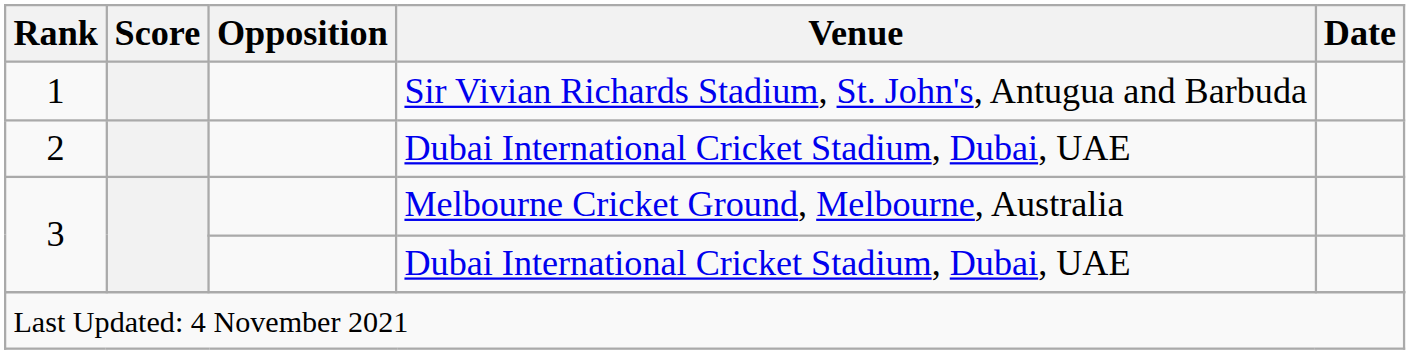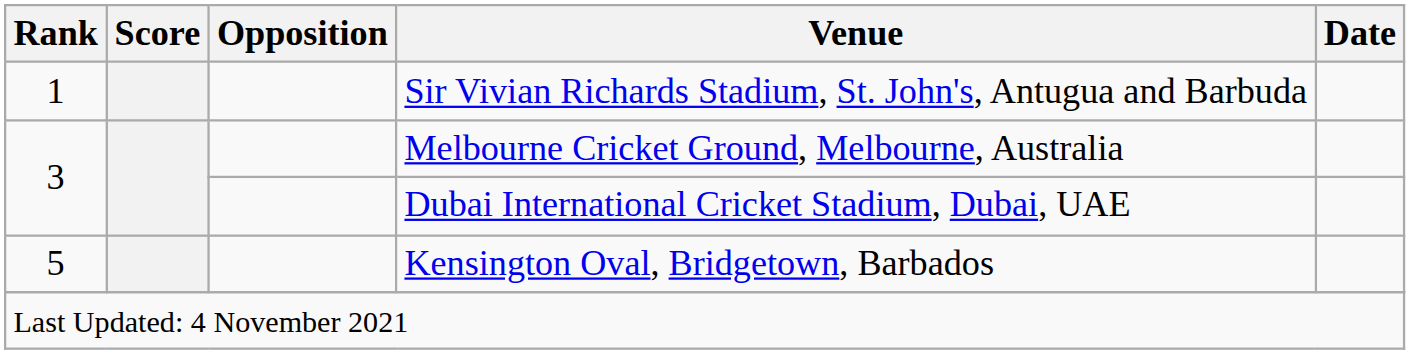 <table class="wikitable plainrowheaders sortable">
 <tr>
 <th scope=col>Rank</th>
 <th scope=col>Score</th>
 <th scope=col>Opposition</th>
 <th scope=col>Venue</th>
 <th scope=col>Date</th>
 </tr>
 <tr>
 <td align=center>1</td>
 <th scope=row style=text-align:center;></th>
 <td></td>
 <td><a href='#'>Sir Vivian Richards Stadium</a>, <a href='#'>St. John's</a>, Antugua and Barbuda</td>
 <td> </td>
 </tr>
 <tr>
-<td align=center>2</td>
-<th scope=row style=text-align:center;></th>
-<td></td>
-<td><a href='#'>Dubai International Cricket Stadium</a>, <a href='#'>Dubai</a>, UAE</td>
-<td> </td>
-</tr>
-<tr>
 <td align=center rowspan=2>3</td>
 <th scope=row style=text-align:center; rowspan=2></th>
 <td></td>
 <td><a href='#'>Melbourne Cricket Ground</a>, <a href='#'>Melbourne</a>, Australia</td>
 <td></td>
 </tr>
 <tr>
 <td></td>
 <td><a href='#'>Dubai International Cricket Stadium</a>, <a href='#'>Dubai</a>, UAE</td>
 <td></td>
 </tr>
 <tr>
+<td align=center>5</td>
+<th scope=row style=text-align:center;></th>
+<td></td>
+<td><a href='#'>Kensington Oval</a>, <a href='#'>Bridgetown</a>, Barbados</td>
+<td> </td>
+</tr>
+<tr>
 </tr>
 <tr class=sortbottom>
 <td colspan=5><small>Last Updated: 4 November 2021</small></td>
 </tr>
 </table>
